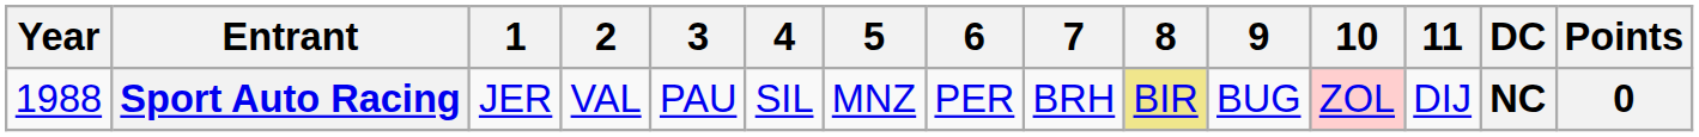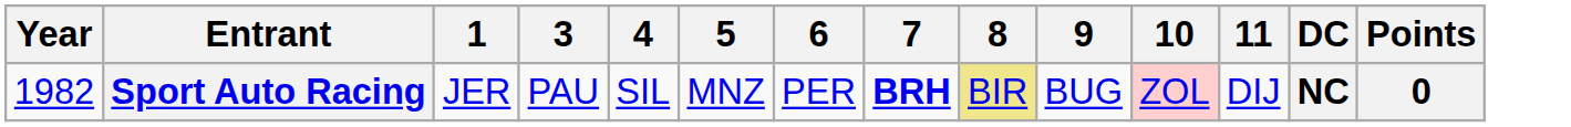 <table class="wikitable" style="text-align:center; font-size:90%">
 <tr>
 <th>Year</th>
 <th>Entrant</th>
 <th>1</th>
-<th>2</th>
 <th>3</th>
 <th>4</th>
 <th>5</th>
 <th>6</th>
 <th>7</th>
 <th>8</th>
 <th>9</th>
 <th>10</th>
 <th>11</th>
 <th>DC</th>
 <th>Points</th>
 </tr>
 <tr>
-<td><a href='#'>1988</a></td>
+<td><a href='#'>1982</a></td>
 <th><a href='#'>Sport Auto Racing</a></th>
 <td><a href='#'>JER</a></td>
-<td><a href='#'>VAL</a></td>
 <td><a href='#'>PAU</a></td>
 <td><a href='#'>SIL</a></td>
 <td><a href='#'>MNZ</a></td>
 <td><a href='#'>PER</a></td>
-<td><a href='#'>BRH</a></td>
+<td><strong><a href='#'>BRH</a></strong></td>
 <td style="background: khaki;"><a href='#'>BIR</a></td>
 <td><a href='#'>BUG</a></td>
 <td style="background:#ffcfcf;"><a href='#'>ZOL</a><br></td>
 <td><a href='#'>DIJ</a></td>
 <th>NC</th>
 <th>0</th>
 </tr>
 </table>
